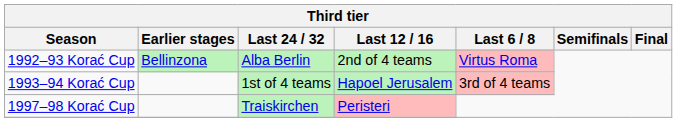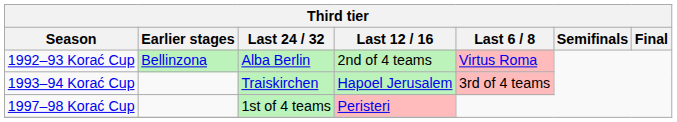 <table class="wikitable" style="font-size:90%">
 <tr>
 <th colspan=7>Third tier</th>
 </tr>
 <tr>
 <th>Season</th>
 <th>Earlier stages</th>
 <th>Last 24 / 32</th>
 <th>Last 12 / 16</th>
 <th>Last 6 / 8</th>
 <th>Semifinals</th>
 <th>Final</th>
 </tr>
 <tr>
 <td><a href='#'>1992–93 Korać Cup</a></td>
 <td bgcolor=#BBF3BB> <a href='#'>Bellinzona</a></td>
 <td bgcolor=#BBF3BB> <a href='#'>Alba Berlin</a></td>
 <td bgcolor=#BBF3BB>2nd of 4 teams</td>
 <td bgcolor=#FFBBBB> <a href='#'>Virtus Roma</a></td>
 </tr>
 <tr>
 <td><a href='#'>1993–94 Korać Cup</a></td>
 <td></td>
-<td bgcolor=#BBF3BB>1st of 4 teams</td>
+<td bgcolor=#BBF3BB> <a href='#'>Traiskirchen</a></td>
 <td bgcolor=#BBF3BB> <a href='#'>Hapoel Jerusalem</a></td>
 <td bgcolor=#FFBBBB>3rd of 4 teams</td>
 </tr>
 <tr>
 <td><a href='#'>1997–98 Korać Cup</a></td>
 <td></td>
-<td bgcolor=#BBF3BB> <a href='#'>Traiskirchen</a></td>
+<td bgcolor=#BBF3BB>1st of 4 teams</td>
 <td bgcolor=#FFBBBB> <a href='#'>Peristeri</a></td>
 </tr>
 <tr>
 </tr>
 </table>
